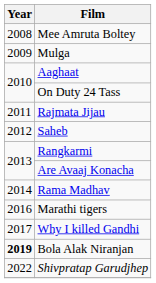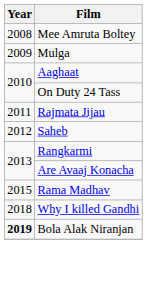 <table class= wikitable>
 <tr>
 <th><strong>Year </strong></th>
 <th><strong>Film </strong></th>
 </tr>
 <tr>
 <td>2008</td>
 <td>Mee Amruta Boltey</td>
 </tr>
 <tr>
 <td>2009</td>
 <td>Mulga</td>
 </tr>
 <tr>
 <td rowspan="2">2010</td>
 <td><a href='#'>Aaghaat</a></td>
 </tr>
 <tr>
 <td>On Duty 24 Tass</td>
 </tr>
 <tr>
 <td>2011</td>
 <td><a href='#'>Rajmata Jijau</a></td>
 </tr>
 <tr>
 <td>2012</td>
 <td><a href='#'>Saheb</a></td>
 </tr>
 <tr>
 <td rowspan="2">2013</td>
 <td><a href='#'>Rangkarmi</a></td>
 </tr>
 <tr>
 <td><a href='#'>Are Avaaj Konacha</a></td>
 </tr>
 <tr>
-<td>2014</td>
+<td>2015</td>
 <td><a href='#'>Rama Madhav</a></td>
 </tr>
 <tr>
-<td>2016</td>
-<td>Marathi tigers</td>
-</tr>
-<tr>
-<td>2017</td>
+<td>2018</td>
 <td><a href='#'>Why I killed Gandhi</a></td>
 </tr>
 <tr>
 <td><strong>2019</strong></td>
 <td>Bola Alak Niranjan</td>
 </tr>
 <tr>
-<td>2022</td>
-<td><em>Shivpratap Garudjhep</em></td>
-</tr>
-<tr>
 </tr>
 </table>
